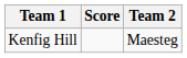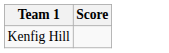 <table class="wikitable" style="text-align: center">
 <tr>
 <th>Team 1</th>
 <th>Score</th>
-<th>Team 2</th>
 </tr>
 <tr>
 <td>Kenfig Hill</td>
 <td></td>
-<td>Maesteg</td>
 </tr>
 </table>
